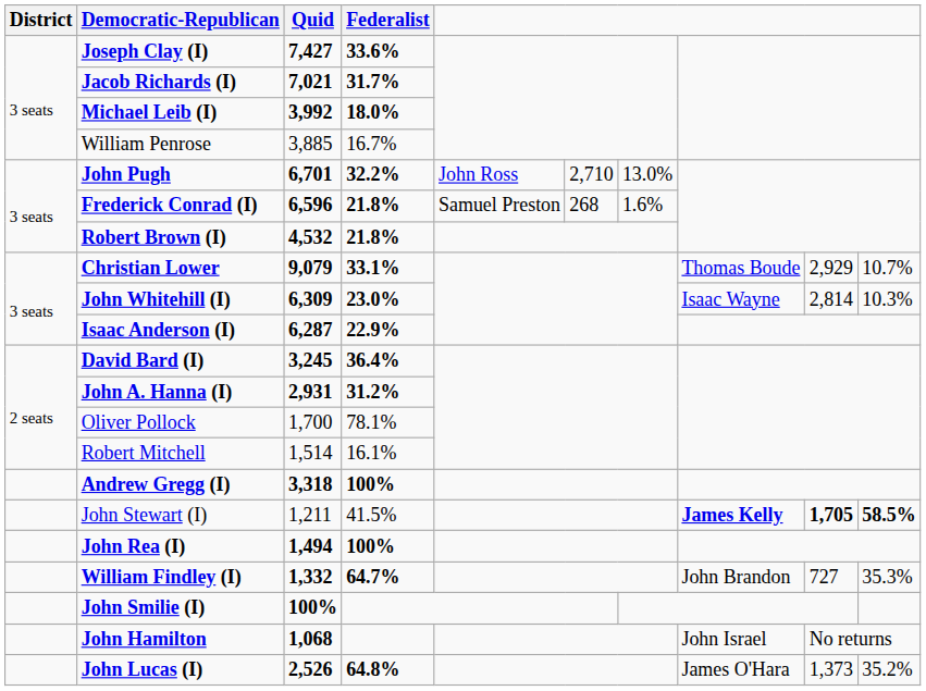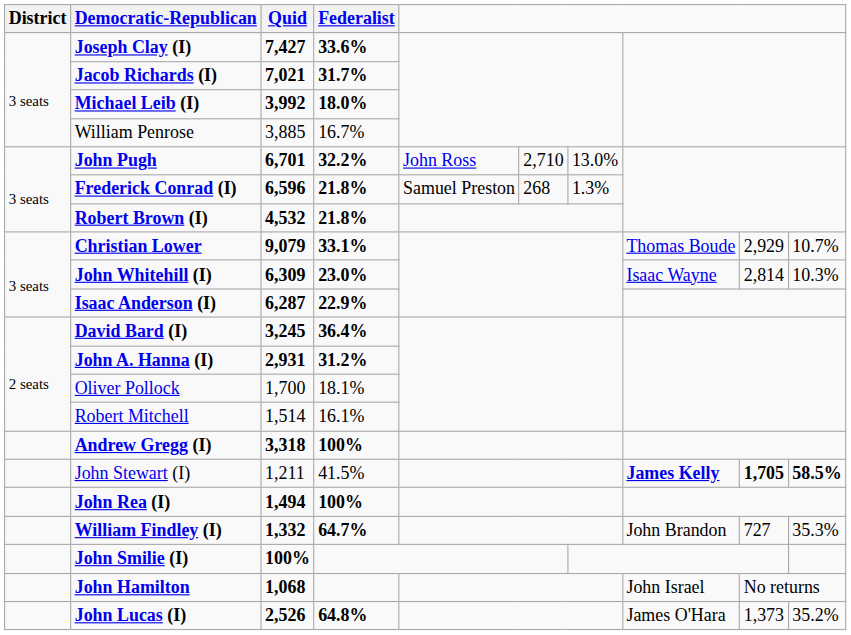 <table class=wikitable>
 <tr>
 <th>District</th>
 <th><a href='#'>Democratic-Republican</a></th>
 <th><a href='#'>Quid</a></th>
 <th><a href='#'>Federalist</a></th>
 </tr>
 <tr>
 <td rowspan=4><br><small>3 seats</small></td>
 <td><strong><a href='#'>Joseph Clay</a> (I)</strong></td>
 <td><strong>7,427</strong></td>
 <td><strong>33.6%</strong></td>
 <td colspan=3 rowspan=4></td>
 <td colspan=3 rowspan=4></td>
 </tr>
 <tr>
 <td><strong><a href='#'>Jacob Richards</a> (I)</strong></td>
 <td><strong>7,021</strong></td>
 <td><strong>31.7%</strong></td>
 </tr>
 <tr>
 <td><strong><a href='#'>Michael Leib</a> (I)</strong></td>
 <td><strong>3,992</strong></td>
 <td><strong>18.0%</strong></td>
 </tr>
 <tr>
 <td>William Penrose</td>
 <td>3,885</td>
 <td>16.7%</td>
 </tr>
 <tr>
 <td rowspan=3><br><small>3 seats</small></td>
 <td><strong><a href='#'>John Pugh</a></strong></td>
 <td><strong>6,701</strong></td>
 <td><strong>32.2%</strong></td>
 <td><a href='#'>John Ross</a></td>
 <td>2,710</td>
 <td>13.0%</td>
 <td colspan=3 rowspan=3></td>
 </tr>
 <tr>
 <td><strong><a href='#'>Frederick Conrad</a> (I)</strong></td>
 <td><strong>6,596</strong></td>
 <td><strong>21.8%</strong></td>
 <td>Samuel Preston</td>
 <td>268</td>
-<td>1.6%</td>
+<td>1.3%</td>
 </tr>
 <tr>
 <td><strong><a href='#'>Robert Brown</a> (I)</strong></td>
 <td><strong>4,532</strong></td>
 <td><strong>21.8%</strong></td>
 <td colspan=3></td>
 </tr>
 <tr>
 <td rowspan=3><br><small>3 seats</small></td>
 <td><strong><a href='#'>Christian Lower</a></strong></td>
 <td><strong>9,079</strong></td>
 <td><strong>33.1%</strong></td>
 <td colspan=3 rowspan=3></td>
 <td><a href='#'>Thomas Boude</a></td>
 <td>2,929</td>
 <td>10.7%</td>
 </tr>
 <tr>
 <td><strong><a href='#'>John Whitehill</a> (I)</strong></td>
 <td><strong>6,309</strong></td>
 <td><strong>23.0%</strong></td>
 <td><a href='#'>Isaac Wayne</a></td>
 <td>2,814</td>
 <td>10.3%</td>
 </tr>
 <tr>
 <td><strong><a href='#'>Isaac Anderson</a> (I)</strong></td>
 <td><strong>6,287</strong></td>
 <td><strong>22.9%</strong></td>
 <td colspan=3></td>
 </tr>
 <tr>
 <td rowspan=4><br><small>2 seats</small></td>
 <td><strong><a href='#'>David Bard</a> (I)</strong></td>
 <td><strong>3,245</strong></td>
 <td><strong>36.4%</strong></td>
 <td colspan=3 rowspan=4></td>
 <td colspan=3 rowspan=4></td>
 </tr>
 <tr>
 <td><strong><a href='#'>John A. Hanna</a> (I)</strong></td>
 <td><strong>2,931</strong></td>
 <td><strong>31.2%</strong></td>
 </tr>
 <tr>
 <td><a href='#'>Oliver Pollock</a></td>
 <td>1,700</td>
-<td>78.1%</td>
+<td>18.1%</td>
 </tr>
 <tr>
 <td><a href='#'>Robert Mitchell</a></td>
 <td>1,514</td>
 <td>16.1%</td>
 </tr>
 <tr>
 <td></td>
 <td><strong><a href='#'>Andrew Gregg</a> (I)</strong></td>
 <td><strong>3,318</strong></td>
 <td><strong>100%</strong></td>
 <td colspan=3></td>
 <td colspan=3></td>
 </tr>
 <tr>
 <td></td>
 <td><a href='#'>John Stewart</a> (I)</td>
 <td>1,211</td>
 <td>41.5%</td>
 <td colspan=3></td>
 <td><strong><a href='#'>James Kelly</a></strong></td>
 <td><strong>1,705</strong></td>
 <td><strong>58.5%</strong></td>
 </tr>
 <tr>
 <td></td>
 <td><strong><a href='#'>John Rea</a> (I)</strong></td>
 <td><strong>1,494</strong></td>
 <td><strong>100%</strong></td>
 <td colspan=3></td>
 <td colspan=3></td>
 </tr>
 <tr>
 <td></td>
 <td><strong><a href='#'>William Findley</a> (I)</strong></td>
 <td><strong>1,332</strong></td>
 <td><strong>64.7%</strong></td>
 <td colspan=3></td>
 <td>John Brandon</td>
 <td>727</td>
 <td>35.3%</td>
 </tr>
 <tr>
 <td></td>
 <td><strong><a href='#'>John Smilie</a> (I)</strong></td>
 <td><strong>100%</strong></td>
 <td colspan=3></td>
 <td colspan=3></td>
 </tr>
 <tr>
 <td></td>
 <td><strong><a href='#'>John Hamilton</a></strong></td>
 <td><strong>1,068</strong></td>
 <td></td>
 <td colspan=3></td>
 <td>John Israel</td>
 <td colspan=2>No returns</td>
 </tr>
 <tr>
 <td></td>
 <td><strong><a href='#'>John Lucas</a> (I)</strong></td>
 <td><strong>2,526</strong></td>
 <td><strong>64.8%</strong></td>
 <td colspan=3></td>
 <td>James O'Hara</td>
 <td>1,373</td>
 <td>35.2%</td>
 </tr>
 </table>
